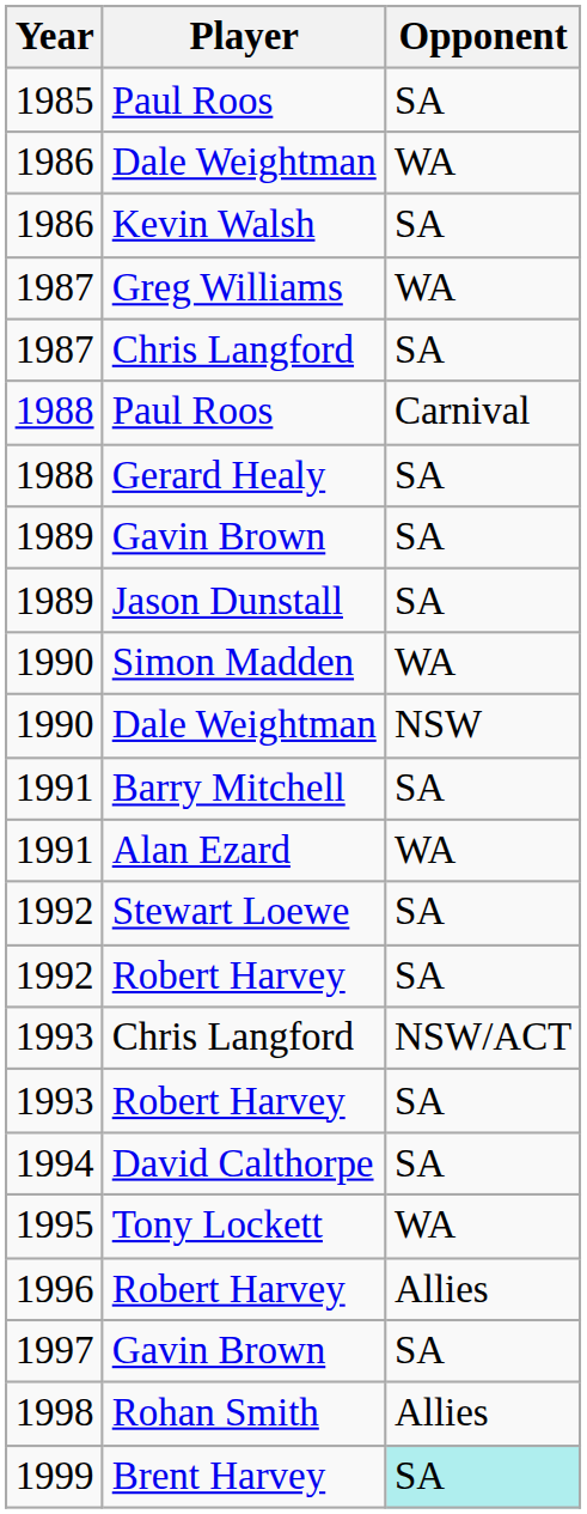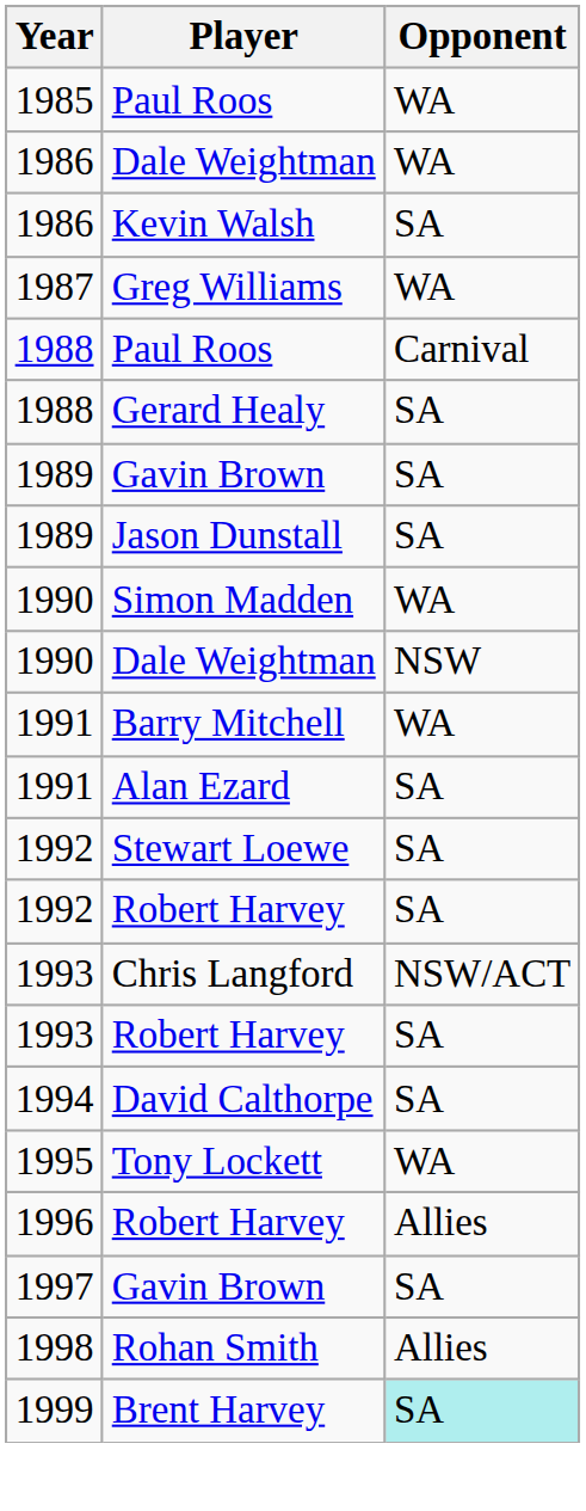 <table class="wikitable sortable">
 <tr>
 <th>Year</th>
 <th>Player</th>
 <th>Opponent</th>
 </tr>
 <tr>
 <td>1985</td>
 <td><a href='#'>Paul Roos</a></td>
-<td>SA</td>
+<td>WA</td>
 </tr>
 <tr>
 <td>1986</td>
 <td><a href='#'>Dale Weightman</a></td>
 <td>WA</td>
 </tr>
 <tr>
 <td>1986</td>
 <td><a href='#'>Kevin Walsh</a></td>
 <td>SA</td>
 </tr>
 <tr>
 <td>1987</td>
 <td><a href='#'>Greg Williams</a></td>
 <td>WA</td>
-</tr>
-<tr>
-<td>1987</td>
-<td><a href='#'>Chris Langford</a></td>
-<td>SA</td>
 </tr>
 <tr>
 <td><a href='#'>1988</a></td>
 <td><a href='#'>Paul Roos</a></td>
 <td>Carnival</td>
 </tr>
 <tr>
 <td>1988</td>
 <td><a href='#'>Gerard Healy</a></td>
 <td>SA</td>
 </tr>
 <tr>
 <td>1989</td>
 <td><a href='#'>Gavin Brown</a></td>
 <td>SA</td>
 </tr>
 <tr>
 <td>1989</td>
 <td><a href='#'>Jason Dunstall</a></td>
 <td>SA</td>
 </tr>
 <tr>
 <td>1990</td>
 <td><a href='#'>Simon Madden</a></td>
 <td>WA</td>
 </tr>
 <tr>
 <td>1990</td>
 <td><a href='#'>Dale Weightman</a></td>
 <td>NSW</td>
 </tr>
 <tr>
 <td>1991</td>
 <td><a href='#'>Barry Mitchell</a></td>
-<td>SA</td>
+<td>WA</td>
 </tr>
 <tr>
 <td>1991</td>
 <td><a href='#'>Alan Ezard</a></td>
-<td>WA</td>
+<td>SA</td>
 </tr>
 <tr>
 <td>1992</td>
 <td><a href='#'>Stewart Loewe</a></td>
 <td>SA</td>
 </tr>
 <tr>
 <td>1992</td>
 <td><a href='#'>Robert Harvey</a></td>
 <td>SA</td>
 </tr>
 <tr>
 <td>1993</td>
 <td>Chris Langford</td>
 <td>NSW/ACT</td>
 </tr>
 <tr>
 <td>1993</td>
 <td><a href='#'>Robert Harvey</a></td>
 <td>SA</td>
 </tr>
 <tr>
 <td>1994</td>
 <td><a href='#'>David Calthorpe</a></td>
 <td>SA</td>
 </tr>
 <tr>
 <td>1995</td>
 <td><a href='#'>Tony Lockett</a></td>
 <td>WA</td>
 </tr>
 <tr>
 <td>1996</td>
 <td><a href='#'>Robert Harvey</a></td>
 <td>Allies</td>
 </tr>
 <tr>
 <td>1997</td>
 <td><a href='#'>Gavin Brown</a></td>
 <td>SA</td>
 </tr>
 <tr>
 <td>1998</td>
 <td><a href='#'>Rohan Smith</a></td>
 <td>Allies</td>
 </tr>
 <tr>
 <td>1999</td>
 <td><a href='#'>Brent Harvey</a></td>
 <td style="background: paleturquoise;">SA</td>
 </tr>
 </table>
